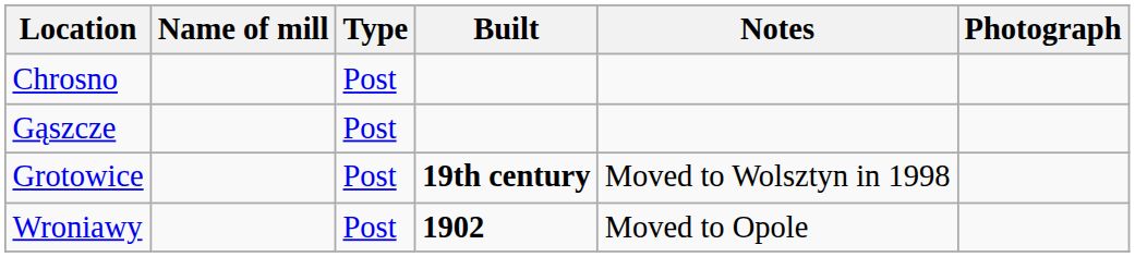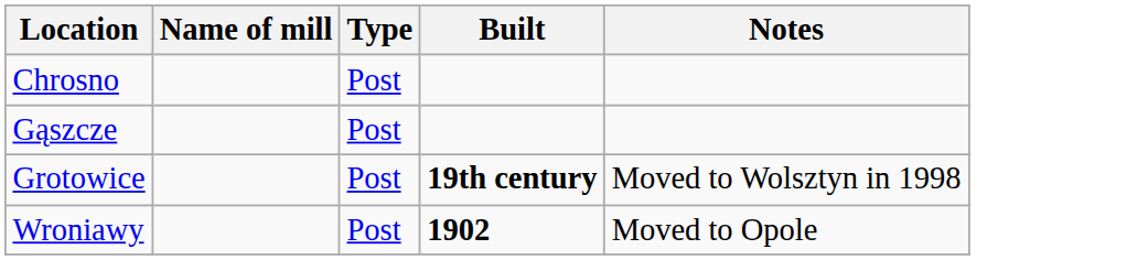 <table class="wikitable">
 <tr>
 <th>Location</th>
 <th>Name of mill</th>
 <th>Type</th>
 <th>Built</th>
 <th>Notes</th>
-<th>Photograph</th>
 </tr>
 <tr>
 <td><a href='#'>Chrosno</a></td>
 <td></td>
 <td><a href='#'>Post</a></td>
-<td></td>
 <td></td>
 <td></td>
 </tr>
 <tr>
 <td><a href='#'>Gąszcze</a></td>
 <td></td>
 <td><a href='#'>Post</a></td>
 <td></td>
 <td></td>
-<td></td>
 </tr>
 <tr>
 <td><a href='#'>Grotowice</a></td>
 <td></td>
 <td><a href='#'>Post</a></td>
 <td><strong>19th century</strong></td>
 <td>Moved to Wolsztyn in 1998</td>
-<td></td>
 </tr>
 <tr>
 <td><a href='#'>Wroniawy</a></td>
 <td></td>
 <td><a href='#'>Post</a></td>
 <td><strong>1902</strong></td>
 <td>Moved to Opole<br></td>
-<td></td>
 </tr>
 </table>
